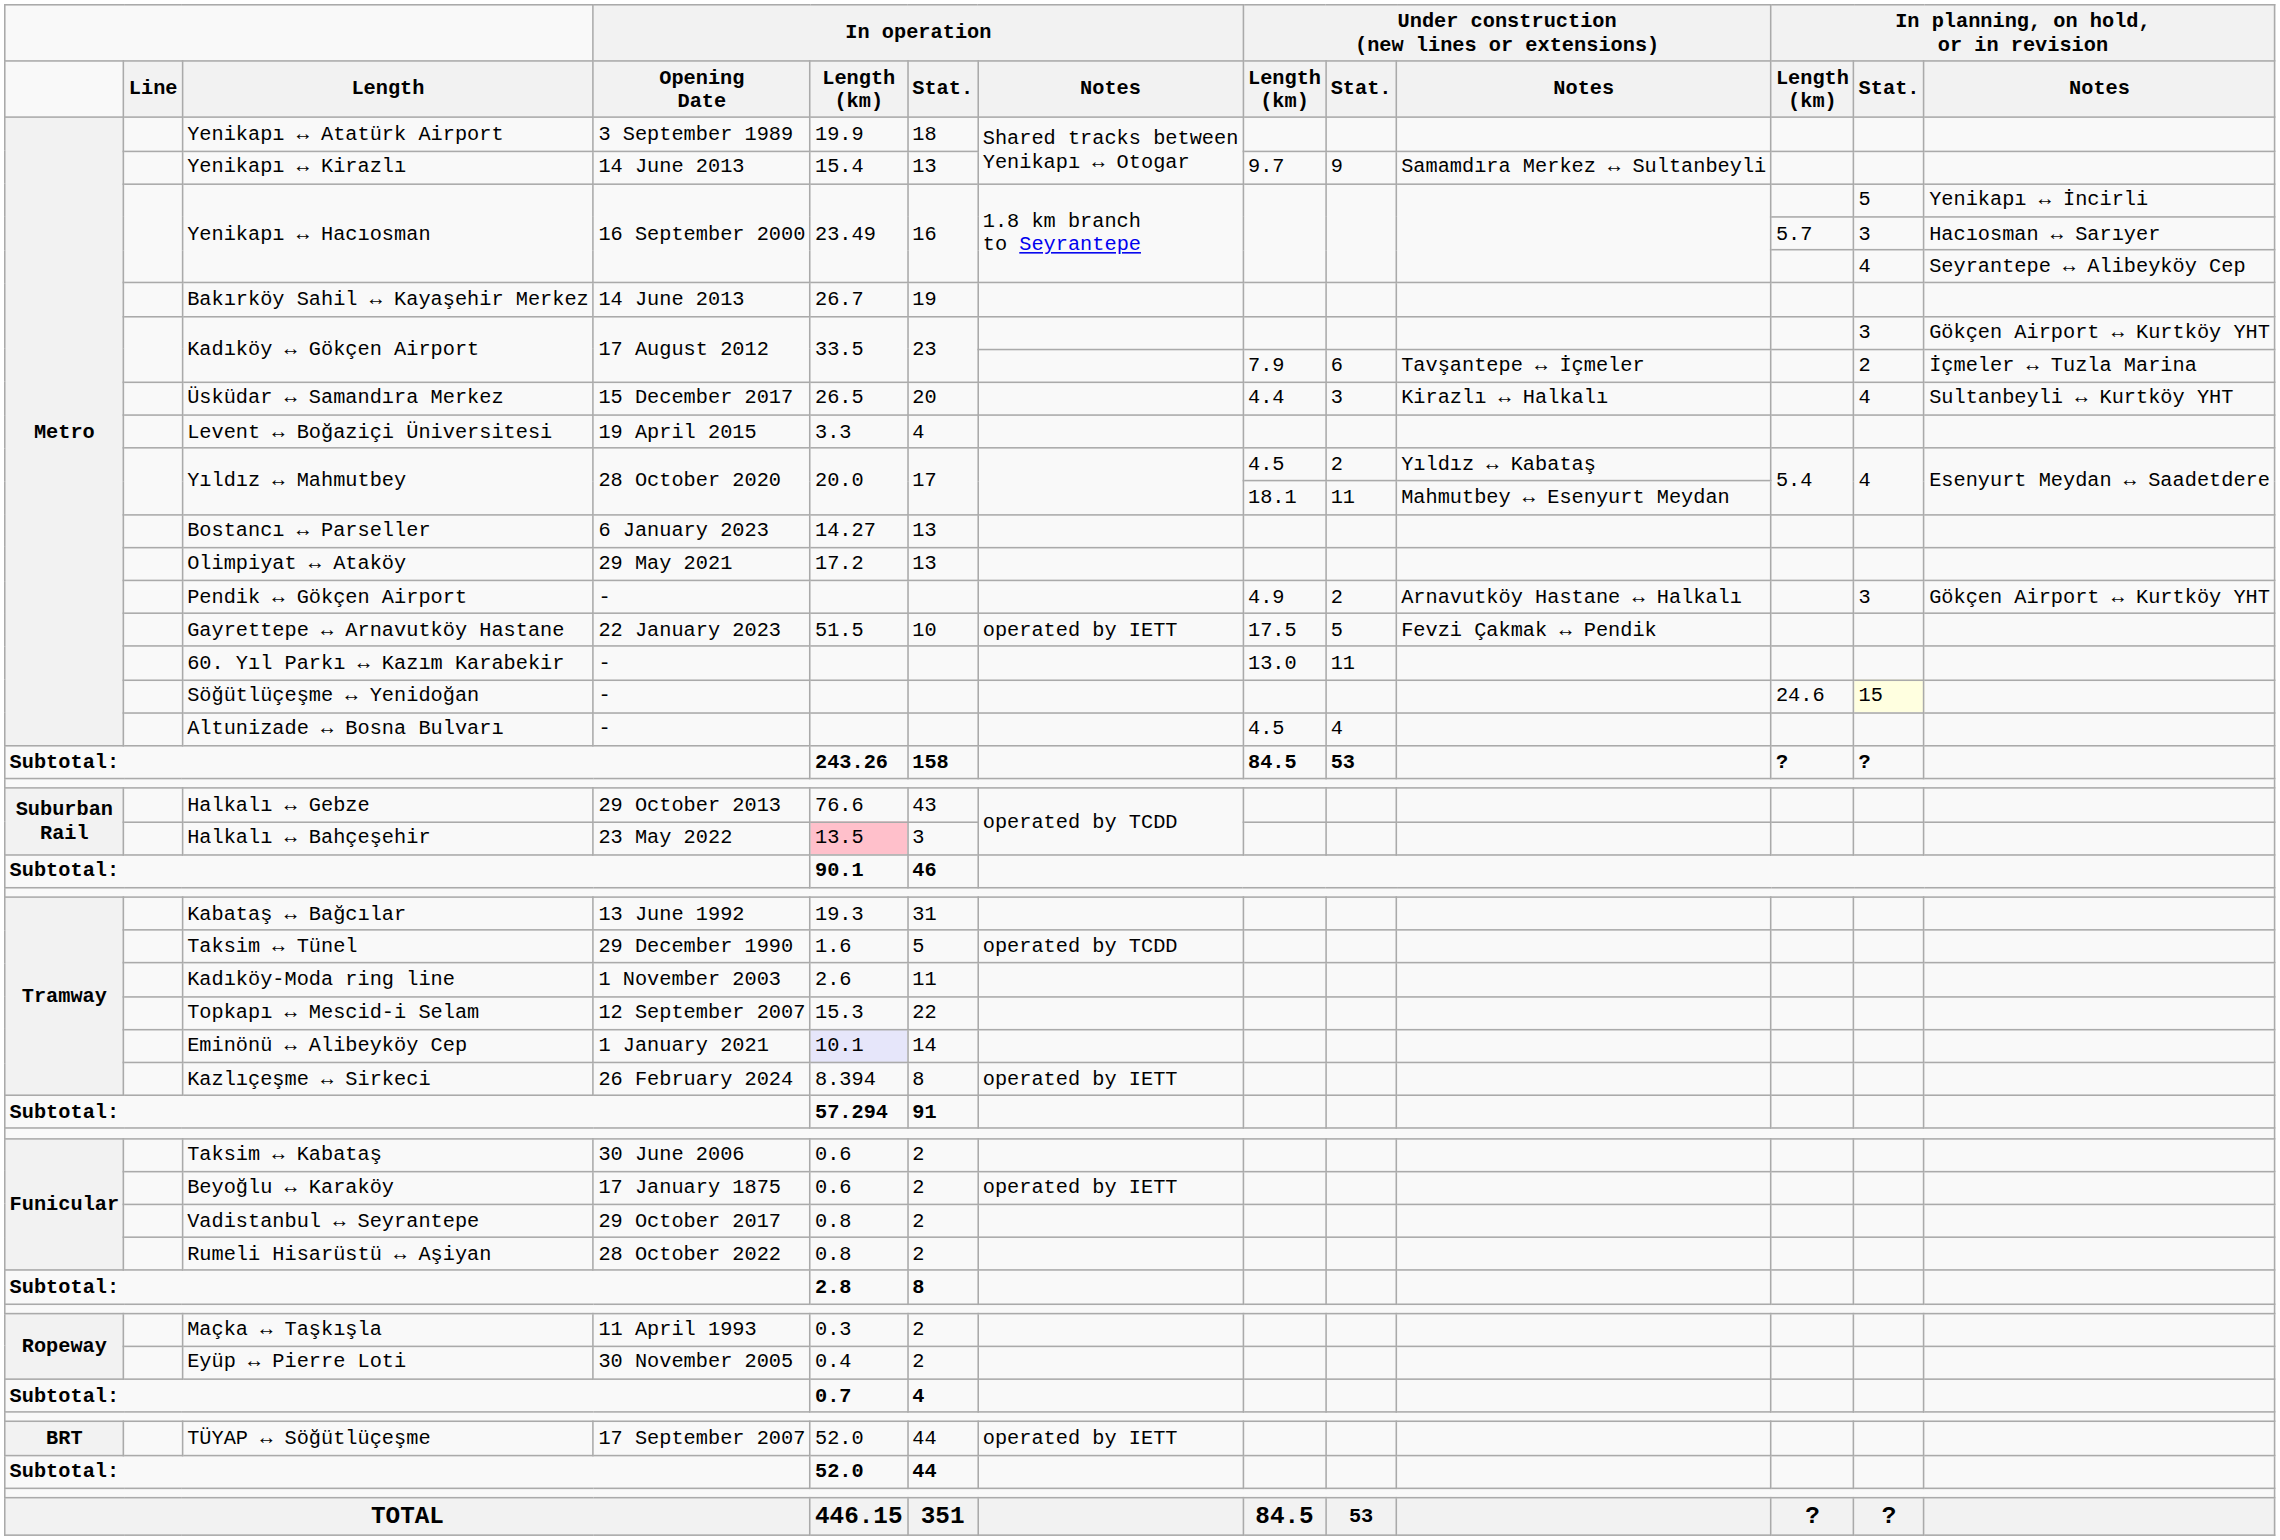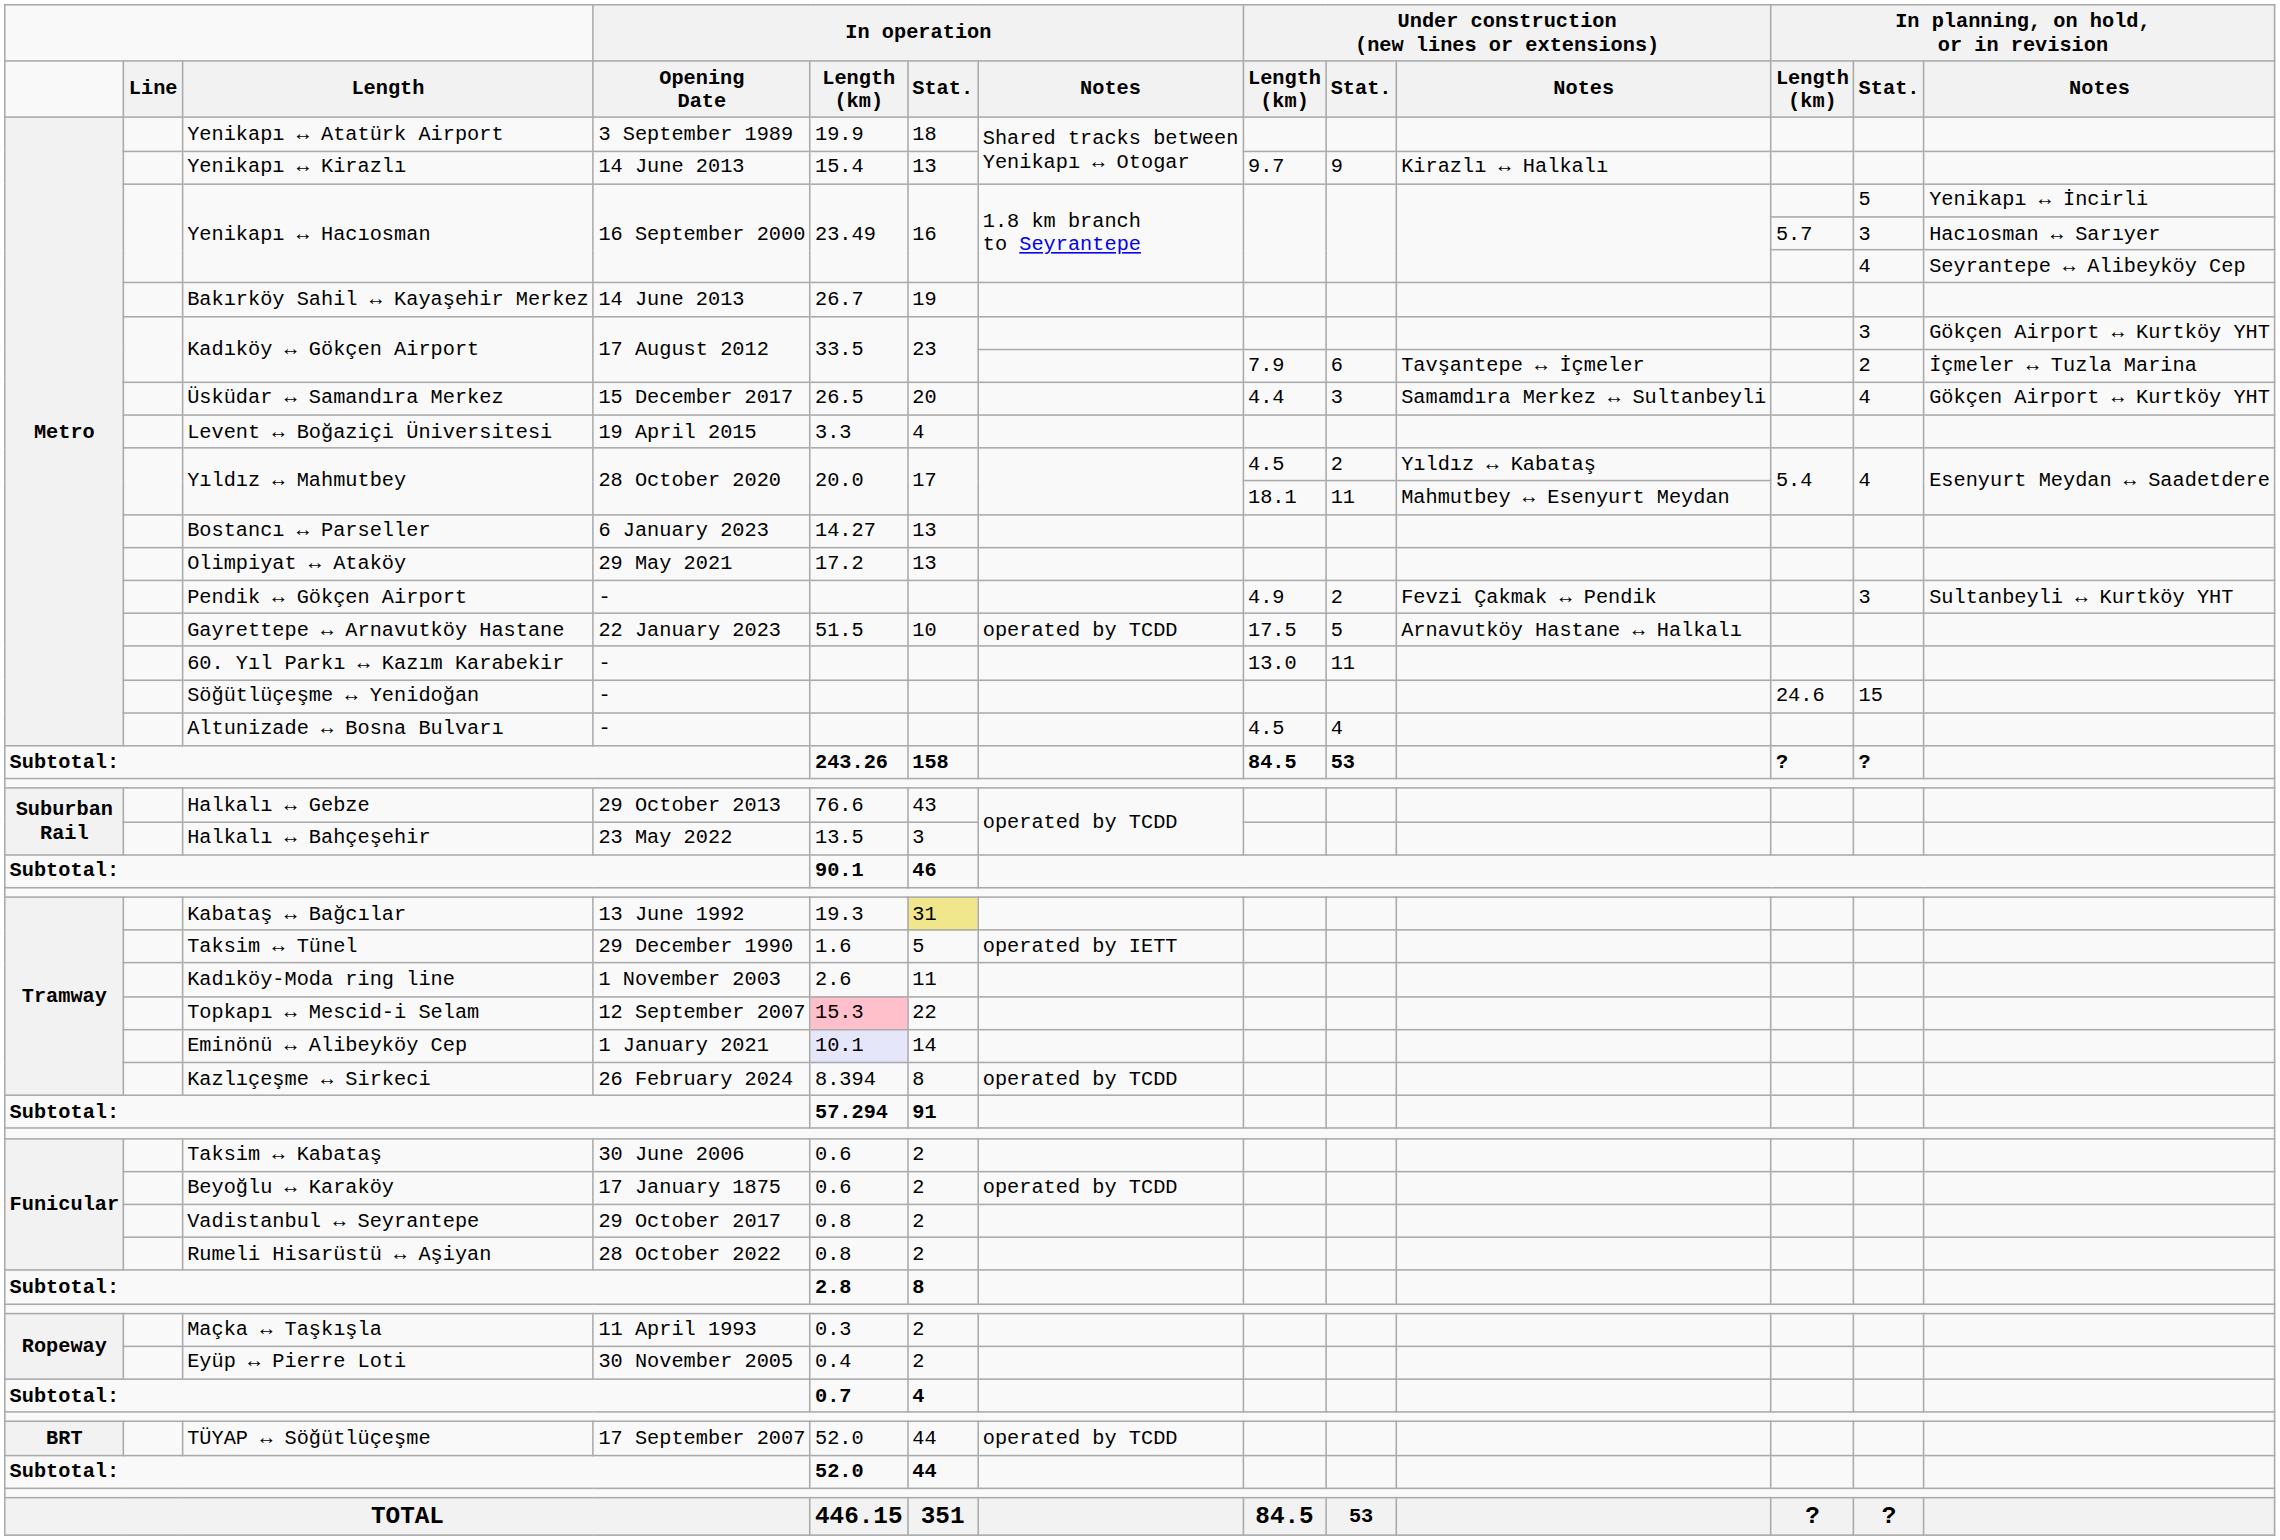 <table class="wikitable">
 <tr>
 <td colspan="3"></td>
 <th colspan="4">In operation</th>
 <th colspan="3">Under construction <br>(new lines or extensions)</th>
 <th colspan="3">In planning, on hold,<br>or in revision</th>
 </tr>
 <tr>
 <td></td>
 <th>Line</th>
 <th>Length</th>
 <th>Opening<br>Date</th>
 <th>Length<br>(km)</th>
 <th>Stat.</th>
 <th>Notes</th>
 <th>Length<br>(km)</th>
 <th>Stat.</th>
 <th>Notes</th>
 <th>Length<br>(km)</th>
 <th>Stat.</th>
 <th>Notes</th>
 </tr>
 <tr>
 <th rowspan="19">Metro</th>
 <td></td>
 <td>Yenikapı ↔ Atatürk Airport</td>
 <td>3 September 1989</td>
 <td>19.9</td>
 <td>18</td>
 <td rowspan=2>Shared tracks between<br>Yenikapı ↔ Otogar</td>
 <td></td>
 <td></td>
 <td></td>
 <td></td>
 <td></td>
 <td></td>
 </tr>
 <tr>
 <td></td>
 <td>Yenikapı ↔ Kirazlı</td>
 <td>14 June 2013</td>
 <td>15.4</td>
 <td>13</td>
 <td>9.7</td>
 <td>9</td>
-<td>Samamdıra Merkez ↔ Sultanbeyli</td>
+<td>Kirazlı ↔ Halkalı</td>
 <td></td>
 <td></td>
 <td></td>
 </tr>
 <tr>
 <td rowspan="3"></td>
 <td rowspan="3">Yenikapı ↔ Hacıosman</td>
 <td rowspan="3">16 September 2000</td>
 <td rowspan="3">23.49</td>
 <td rowspan="3">16</td>
 <td rowspan="3">1.8 km branch<br>to <a href='#'>Seyrantepe</a></td>
 <td rowspan="3"></td>
 <td rowspan="3"></td>
 <td rowspan="3"></td>
 <td></td>
 <td>5</td>
 <td>Yenikapı ↔ İncirli</td>
 </tr>
 <tr>
 <td>5.7</td>
 <td>3</td>
 <td>Hacıosman ↔ Sarıyer</td>
 </tr>
 <tr>
 <td></td>
 <td>4</td>
 <td>Seyrantepe ↔ Alibeyköy Cep</td>
 </tr>
 <tr>
 <td></td>
 <td>Bakırköy Sahil ↔ Kayaşehir Merkez</td>
 <td>14 June 2013</td>
 <td>26.7</td>
 <td>19</td>
 <td></td>
 <td></td>
 <td></td>
 <td></td>
 <td></td>
 <td></td>
 <td></td>
 </tr>
 <tr>
 <td rowspan="2"></td>
 <td rowspan="2">Kadıköy ↔ Gökçen Airport</td>
 <td rowspan="2">17 August 2012</td>
 <td rowspan="2">33.5</td>
 <td rowspan="2">23</td>
 <td></td>
 <td></td>
 <td></td>
 <td></td>
 <td></td>
 <td>3</td>
 <td>Gökçen Airport ↔ Kurtköy YHT</td>
 </tr>
 <tr>
 <td></td>
 <td>7.9</td>
 <td>6</td>
 <td>Tavşantepe ↔ İçmeler</td>
 <td></td>
 <td>2</td>
 <td>İçmeler ↔ Tuzla Marina</td>
 </tr>
 <tr>
 <td></td>
 <td>Üsküdar ↔ Samandıra Merkez</td>
 <td>15 December 2017</td>
 <td>26.5</td>
 <td>20</td>
 <td></td>
 <td>4.4</td>
 <td>3</td>
-<td>Kirazlı ↔ Halkalı</td>
+<td>Samamdıra Merkez ↔ Sultanbeyli</td>
 <td></td>
 <td>4</td>
-<td>Sultanbeyli ↔ Kurtköy YHT</td>
+<td>Gökçen Airport ↔ Kurtköy YHT</td>
 </tr>
 <tr>
 <td></td>
 <td>Levent ↔ Boğaziçi Üniversitesi</td>
 <td>19 April 2015</td>
 <td>3.3</td>
 <td>4</td>
 <td></td>
 <td></td>
 <td></td>
 <td></td>
 <td></td>
 <td></td>
 <td></td>
 </tr>
 <tr>
 <td rowspan="2"></td>
 <td rowspan="2">Yıldız ↔ Mahmutbey</td>
 <td rowspan="2">28 October 2020</td>
 <td rowspan="2">20.0</td>
 <td rowspan="2">17</td>
 <td rowspan="2"></td>
 <td>4.5</td>
 <td>2</td>
 <td>Yıldız ↔ Kabataş</td>
 <td rowspan="2">5.4</td>
 <td rowspan="2">4</td>
 <td rowspan="2">Esenyurt Meydan ↔ Saadetdere</td>
 </tr>
 <tr>
 <td>18.1</td>
 <td>11</td>
 <td>Mahmutbey ↔ Esenyurt Meydan</td>
 </tr>
 <tr>
 <td></td>
 <td>Bostancı ↔ Parseller</td>
 <td>6 January 2023</td>
 <td>14.27</td>
 <td>13</td>
 <td></td>
 <td></td>
 <td></td>
 <td></td>
 <td></td>
 <td></td>
 <td></td>
 </tr>
 <tr>
 <td></td>
 <td>Olimpiyat ↔ Ataköy</td>
 <td>29 May 2021</td>
 <td>17.2</td>
 <td>13</td>
 <td></td>
 <td></td>
 <td></td>
 <td></td>
 <td></td>
 <td></td>
 <td></td>
 </tr>
 <tr>
 <td></td>
 <td>Pendik ↔ Gökçen Airport</td>
 <td>-</td>
 <td></td>
 <td></td>
 <td></td>
 <td>4.9</td>
 <td>2</td>
-<td>Arnavutköy Hastane ↔ Halkalı</td>
+<td>Fevzi Çakmak ↔ Pendik</td>
 <td></td>
 <td>3</td>
-<td>Gökçen Airport ↔ Kurtköy YHT</td>
+<td>Sultanbeyli ↔ Kurtköy YHT</td>
 </tr>
 <tr>
 <td></td>
 <td>Gayrettepe ↔ Arnavutköy Hastane</td>
 <td>22 January 2023</td>
 <td>51.5</td>
 <td>10</td>
-<td>operated by IETT</td>
+<td>operated by TCDD</td>
 <td>17.5</td>
 <td>5</td>
-<td>Fevzi Çakmak ↔ Pendik</td>
+<td>Arnavutköy Hastane ↔ Halkalı</td>
 <td></td>
 <td></td>
 <td></td>
 </tr>
 <tr>
 <td></td>
 <td>60. Yıl Parkı ↔ Kazım Karabekir</td>
 <td>-</td>
 <td></td>
 <td></td>
 <td></td>
 <td>13.0</td>
 <td>11</td>
 <td></td>
 <td></td>
 <td></td>
 <td></td>
 </tr>
 <tr>
 <td></td>
 <td>Söğütlüçeşme ↔ Yenidoğan</td>
 <td>-</td>
 <td></td>
 <td></td>
 <td></td>
 <td></td>
 <td></td>
 <td></td>
 <td>24.6</td>
-<td style="background: lightyellow;">15</td>
+<td>15</td>
 <td></td>
 </tr>
 <tr>
 <td></td>
 <td>Altunizade ↔ Bosna Bulvarı</td>
 <td>-</td>
 <td></td>
 <td></td>
 <td></td>
 <td>4.5</td>
 <td>4</td>
 <td></td>
 <td></td>
 <td></td>
 <td></td>
 </tr>
 <tr>
 <td colspan="4"><strong>Subtotal:</strong></td>
 <td><strong>243.26</strong></td>
 <td><strong>158</strong></td>
 <td></td>
 <td><strong>84.5</strong></td>
 <td><strong>53</strong></td>
 <td></td>
 <td><strong>?</strong></td>
 <td><strong>?</strong></td>
 <td></td>
 </tr>
 <tr>
 <td colspan="13"></td>
 </tr>
 <tr>
 <th rowspan="2"><strong>Suburban<br>Rail</strong></th>
 <td></td>
 <td>Halkalı ↔ Gebze</td>
 <td>29 October 2013</td>
 <td>76.6</td>
 <td>43</td>
 <td rowspan="2">operated by TCDD</td>
 <td></td>
 <td></td>
 <td></td>
 <td></td>
 <td></td>
 <td></td>
 </tr>
 <tr>
 <td></td>
 <td>Halkalı ↔ Bahçeşehir</td>
 <td>23 May 2022</td>
-<td style="background: pink;">13.5</td>
+<td>13.5</td>
 <td>3</td>
 <td></td>
 <td></td>
 <td></td>
 <td></td>
 <td></td>
 <td></td>
 </tr>
 <tr>
 <td colspan="4"><strong>Subtotal:</strong></td>
 <td><strong>90.1</strong></td>
 <td><strong>46</strong></td>
 <td colspan="7"></td>
 </tr>
 <tr>
 <td colspan="13"></td>
 </tr>
 <tr>
 <th rowspan="6">Tramway</th>
 <td></td>
 <td>Kabataş ↔ Bağcılar</td>
 <td>13 June 1992</td>
 <td>19.3</td>
-<td>31</td>
+<td style="background: khaki;">31</td>
 <td></td>
 <td></td>
 <td></td>
 <td></td>
 <td></td>
 <td></td>
 <td></td>
 </tr>
 <tr>
 <td></td>
 <td>Taksim ↔ Tünel</td>
 <td>29 December 1990</td>
 <td>1.6</td>
 <td>5</td>
-<td>operated by TCDD</td>
+<td>operated by IETT</td>
 <td></td>
 <td></td>
 <td></td>
 <td></td>
 <td></td>
 <td></td>
 </tr>
 <tr>
 <td></td>
 <td>Kadıköy-Moda ring line</td>
 <td>1 November 2003</td>
 <td>2.6</td>
 <td>11</td>
 <td></td>
 <td></td>
 <td></td>
 <td></td>
 <td></td>
 <td></td>
 <td></td>
 </tr>
 <tr>
 <td></td>
 <td>Topkapı ↔ Mescid-i Selam</td>
 <td>12 September 2007</td>
-<td>15.3</td>
+<td style="background: pink;">15.3</td>
 <td>22</td>
 <td></td>
 <td></td>
 <td></td>
 <td></td>
 <td></td>
 <td></td>
 <td></td>
 </tr>
 <tr>
 <td></td>
 <td>Eminönü ↔ Alibeyköy Cep</td>
 <td>1 January 2021</td>
 <td style="background: lavender;">10.1</td>
 <td>14</td>
 <td></td>
 <td></td>
 <td></td>
 <td></td>
 <td></td>
 <td></td>
 <td></td>
 </tr>
 <tr>
 <td></td>
 <td>Kazlıçeşme ↔ Sirkeci</td>
 <td>26 February 2024</td>
 <td>8.394</td>
 <td>8</td>
-<td>operated by IETT</td>
+<td>operated by TCDD</td>
 <td></td>
 <td></td>
 <td></td>
 <td></td>
 <td></td>
 <td></td>
 </tr>
 <tr>
 <td colspan="4"><strong>Subtotal:</strong></td>
 <td><strong>57.294</strong></td>
 <td><strong>91</strong></td>
 <td></td>
 <td></td>
 <td></td>
 <td></td>
 <td></td>
 <td></td>
 <td></td>
 </tr>
 <tr>
 <td colspan="13"></td>
 </tr>
 <tr>
 <th rowspan="4">Funicular</th>
 <td></td>
 <td>Taksim ↔ Kabataş</td>
 <td>30 June 2006</td>
 <td>0.6</td>
 <td>2</td>
 <td></td>
 <td></td>
 <td></td>
 <td></td>
 <td></td>
 <td></td>
 <td></td>
 </tr>
 <tr>
 <td></td>
 <td>Beyoğlu ↔ Karaköy</td>
 <td>17 January 1875</td>
 <td>0.6</td>
 <td>2</td>
-<td>operated by IETT</td>
+<td>operated by TCDD</td>
 <td></td>
 <td></td>
 <td></td>
 <td></td>
 <td></td>
 <td></td>
 </tr>
 <tr>
 <td></td>
 <td>Vadistanbul ↔ Seyrantepe</td>
 <td>29 October 2017</td>
 <td>0.8</td>
 <td>2</td>
 <td></td>
 <td></td>
 <td></td>
 <td></td>
 <td></td>
 <td></td>
 <td></td>
 </tr>
 <tr>
 <td></td>
 <td>Rumeli Hisarüstü ↔ Aşiyan</td>
 <td>28 October 2022</td>
 <td>0.8</td>
 <td>2</td>
 <td></td>
 <td></td>
 <td></td>
 <td></td>
 <td></td>
 <td></td>
 <td></td>
 </tr>
 <tr>
 <td colspan="4"><strong>Subtotal:</strong></td>
 <td><strong>2.8</strong></td>
 <td><strong>8</strong></td>
 <td></td>
 <td></td>
 <td></td>
 <td></td>
 <td></td>
 <td></td>
 <td></td>
 </tr>
 <tr>
 <td colspan="13"></td>
 </tr>
 <tr>
 <th rowspan="2">Ropeway</th>
 <td></td>
 <td>Maçka ↔ Taşkışla</td>
 <td>11 April 1993</td>
 <td>0.3</td>
 <td>2</td>
 <td></td>
 <td></td>
 <td></td>
 <td></td>
 <td></td>
 <td></td>
 <td></td>
 </tr>
 <tr>
 <td></td>
 <td>Eyüp ↔ Pierre Loti</td>
 <td>30 November 2005</td>
 <td>0.4</td>
 <td>2</td>
 <td></td>
 <td></td>
 <td></td>
 <td></td>
 <td></td>
 <td></td>
 <td></td>
 </tr>
 <tr>
 <td colspan="4"><strong>Subtotal:</strong></td>
 <td><strong>0.7</strong></td>
 <td><strong>4</strong></td>
 <td></td>
 <td></td>
 <td></td>
 <td></td>
 <td></td>
 <td></td>
 <td></td>
 </tr>
 <tr>
 <td colspan="13"></td>
 </tr>
 <tr>
 <th>BRT</th>
 <td></td>
 <td>TÜYAP ↔ Söğütlüçeşme</td>
 <td>17 September 2007</td>
 <td>52.0</td>
 <td>44</td>
-<td>operated by IETT</td>
+<td>operated by TCDD</td>
 <td></td>
 <td></td>
 <td></td>
 <td></td>
 <td></td>
 <td></td>
 </tr>
 <tr>
 <td colspan="4"><strong>Subtotal:</strong></td>
 <td><strong>52.0</strong></td>
 <td><strong>44</strong></td>
 <td></td>
 <td></td>
 <td></td>
 <td></td>
 <td></td>
 <td></td>
 <td></td>
 </tr>
 <tr>
 <td colspan="13"></td>
 </tr>
 <tr>
 <th colspan="4"><big>TOTAL</big></th>
 <th><big>446.15</big></th>
 <th><big>351</big></th>
 <th></th>
 <th><big>84.5</big></th>
 <th>53</th>
 <th></th>
 <th><big>?</big></th>
 <th><big>?</big></th>
 <th></th>
 </tr>
 </table>
